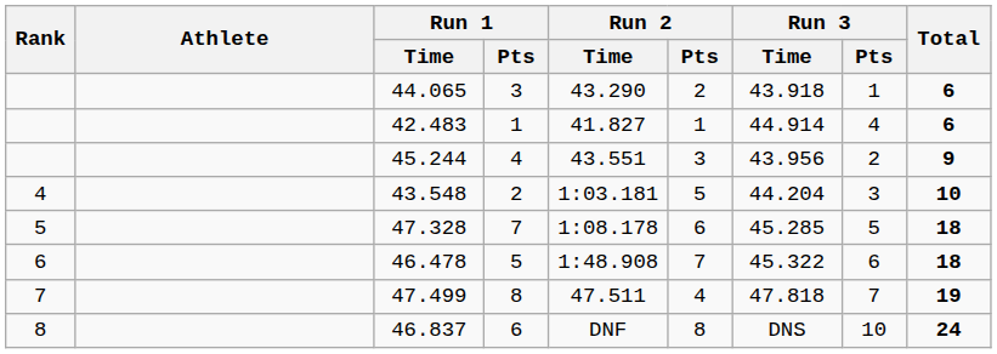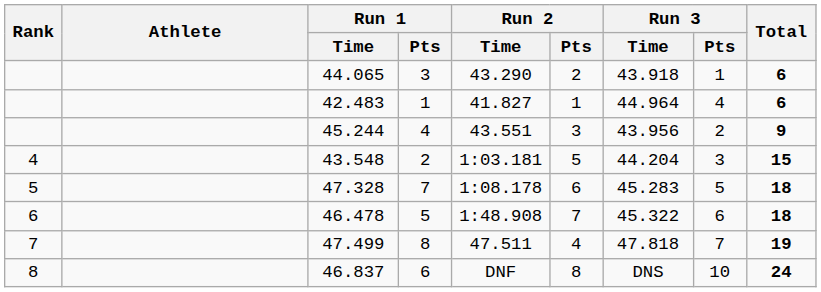 <table class=wikitable style="text-align:center">
 <tr>
 <th rowspan="2" width=40>Rank</th>
 <th rowspan="2" width=250>Athlete</th>
 <th colspan="2">Run 1</th>
 <th colspan="2">Run 2</th>
 <th colspan="2">Run 3</th>
 <th rowspan="2" width=50>Total</th>
 </tr>
 <tr>
 <th width=70>Time</th>
 <th width=40>Pts</th>
 <th width=70>Time</th>
 <th width=40>Pts</th>
 <th width=70>Time</th>
 <th width=40>Pts</th>
 </tr>
 <tr>
 <td></td>
 <td align=left></td>
 <td>44.065</td>
 <td>3</td>
 <td>43.290</td>
 <td>2</td>
 <td>43.918</td>
 <td>1</td>
 <td><strong>6</strong></td>
 </tr>
 <tr>
 <td></td>
 <td align=left></td>
 <td>42.483</td>
 <td>1</td>
 <td>41.827</td>
 <td>1</td>
-<td>44.914</td>
+<td>44.964</td>
 <td>4</td>
 <td><strong>6</strong></td>
 </tr>
 <tr>
 <td></td>
 <td align=left></td>
 <td>45.244</td>
 <td>4</td>
 <td>43.551</td>
 <td>3</td>
 <td>43.956</td>
 <td>2</td>
 <td><strong>9</strong></td>
 </tr>
 <tr>
 <td>4</td>
 <td align=left></td>
 <td>43.548</td>
 <td>2</td>
 <td>1:03.181</td>
 <td>5</td>
 <td>44.204</td>
 <td>3</td>
-<td><strong>10</strong></td>
+<td><strong>15</strong></td>
 </tr>
 <tr>
 <td>5</td>
 <td align=left></td>
 <td>47.328</td>
 <td>7</td>
 <td>1:08.178</td>
 <td>6</td>
-<td>45.285</td>
+<td>45.283</td>
 <td>5</td>
 <td><strong>18</strong></td>
 </tr>
 <tr>
 <td>6</td>
 <td align=left></td>
 <td>46.478</td>
 <td>5</td>
 <td>1:48.908</td>
 <td>7</td>
 <td>45.322</td>
 <td>6</td>
 <td><strong>18</strong></td>
 </tr>
 <tr>
 <td>7</td>
 <td align=left></td>
 <td>47.499</td>
 <td>8</td>
 <td>47.511</td>
 <td>4</td>
 <td>47.818</td>
 <td>7</td>
 <td><strong>19</strong></td>
 </tr>
 <tr>
 <td>8</td>
 <td align=left></td>
 <td>46.837</td>
 <td>6</td>
 <td>DNF</td>
 <td>8</td>
 <td>DNS</td>
 <td>10</td>
 <td><strong>24</strong></td>
 </tr>
 </table>
